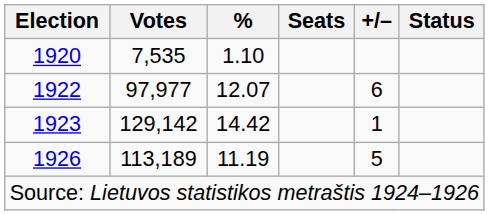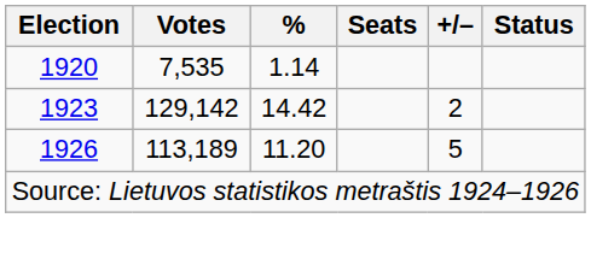 <table class=wikitable style=text-align:center>
 <tr>
 <th>Election</th>
 <th>Votes</th>
 <th>%</th>
 <th>Seats</th>
 <th>+/–</th>
 <th>Status</th>
 </tr>
 <tr>
 <td><a href='#'>1920</a></td>
 <td>7,535</td>
-<td>1.10</td>
+<td>1.14</td>
 <td></td>
 <td></td>
-<td></td>
-</tr>
-<tr>
-<td><a href='#'>1922</a></td>
-<td>97,977</td>
-<td>12.07</td>
-<td></td>
-<td> 6</td>
 <td></td>
 </tr>
 <tr>
 <td><a href='#'>1923</a></td>
 <td>129,142</td>
 <td>14.42</td>
 <td></td>
-<td> 1</td>
+<td> 2</td>
 <td></td>
 </tr>
 <tr>
 <td><a href='#'>1926</a></td>
 <td>113,189</td>
-<td>11.19</td>
+<td>11.20</td>
 <td></td>
 <td> 5</td>
 <td></td>
 </tr>
 <tr>
 <td colspan=6 align=left>Source: <em>Lietuvos statistikos metraštis 1924–1926</em></td>
 </tr>
 </table>
